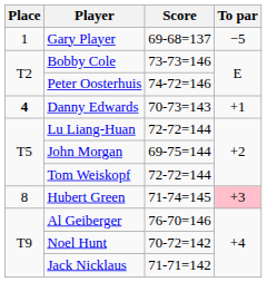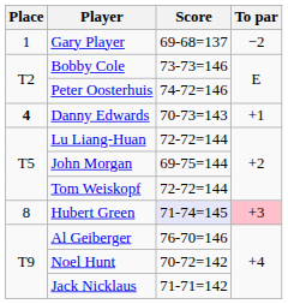 <table class="wikitable">
 <tr>
 <th>Place</th>
 <th>Player</th>
 <th>Score</th>
 <th>To par</th>
 </tr>
 <tr>
 <td align=center>1</td>
 <td> <a href='#'>Gary Player</a></td>
 <td align=center>69-68=137</td>
-<td align=center>−5</td>
+<td align=center>−2</td>
 </tr>
 <tr>
 <td rowspan="2" align=center>T2</td>
 <td> <a href='#'>Bobby Cole</a></td>
 <td align=center>73-73=146</td>
 <td rowspan="2" align=center>E</td>
 </tr>
 <tr>
 <td> <a href='#'>Peter Oosterhuis</a></td>
 <td align=center>74-72=146</td>
 </tr>
 <tr>
 <td align=center><strong>4</strong></td>
 <td> <a href='#'>Danny Edwards</a></td>
 <td align=center>70-73=143</td>
 <td align=center>+1</td>
 </tr>
 <tr>
 <td rowspan="3" align=center>T5</td>
 <td> <a href='#'>Lu Liang-Huan</a></td>
 <td align=center>72-72=144</td>
 <td rowspan="3" align=center>+2</td>
 </tr>
 <tr>
 <td> <a href='#'>John Morgan</a></td>
 <td align=center>69-75=144</td>
 </tr>
 <tr>
 <td> <a href='#'>Tom Weiskopf</a></td>
 <td align=center>72-72=144</td>
 </tr>
 <tr>
 <td align=center>8</td>
 <td> <a href='#'>Hubert Green</a></td>
-<td align=center>71-74=145</td>
+<td align=center style="background: lavender;">71-74=145</td>
 <td align=center style="background: pink;">+3</td>
 </tr>
 <tr>
 <td rowspan="3" align=center>T9</td>
 <td> <a href='#'>Al Geiberger</a></td>
 <td align=center>76-70=146</td>
 <td rowspan="3" align=center>+4</td>
 </tr>
 <tr>
 <td> <a href='#'>Noel Hunt</a></td>
 <td align=center>70-72=142</td>
 </tr>
 <tr>
 <td> <a href='#'>Jack Nicklaus</a></td>
 <td align=center>71-71=142</td>
 </tr>
 </table>
